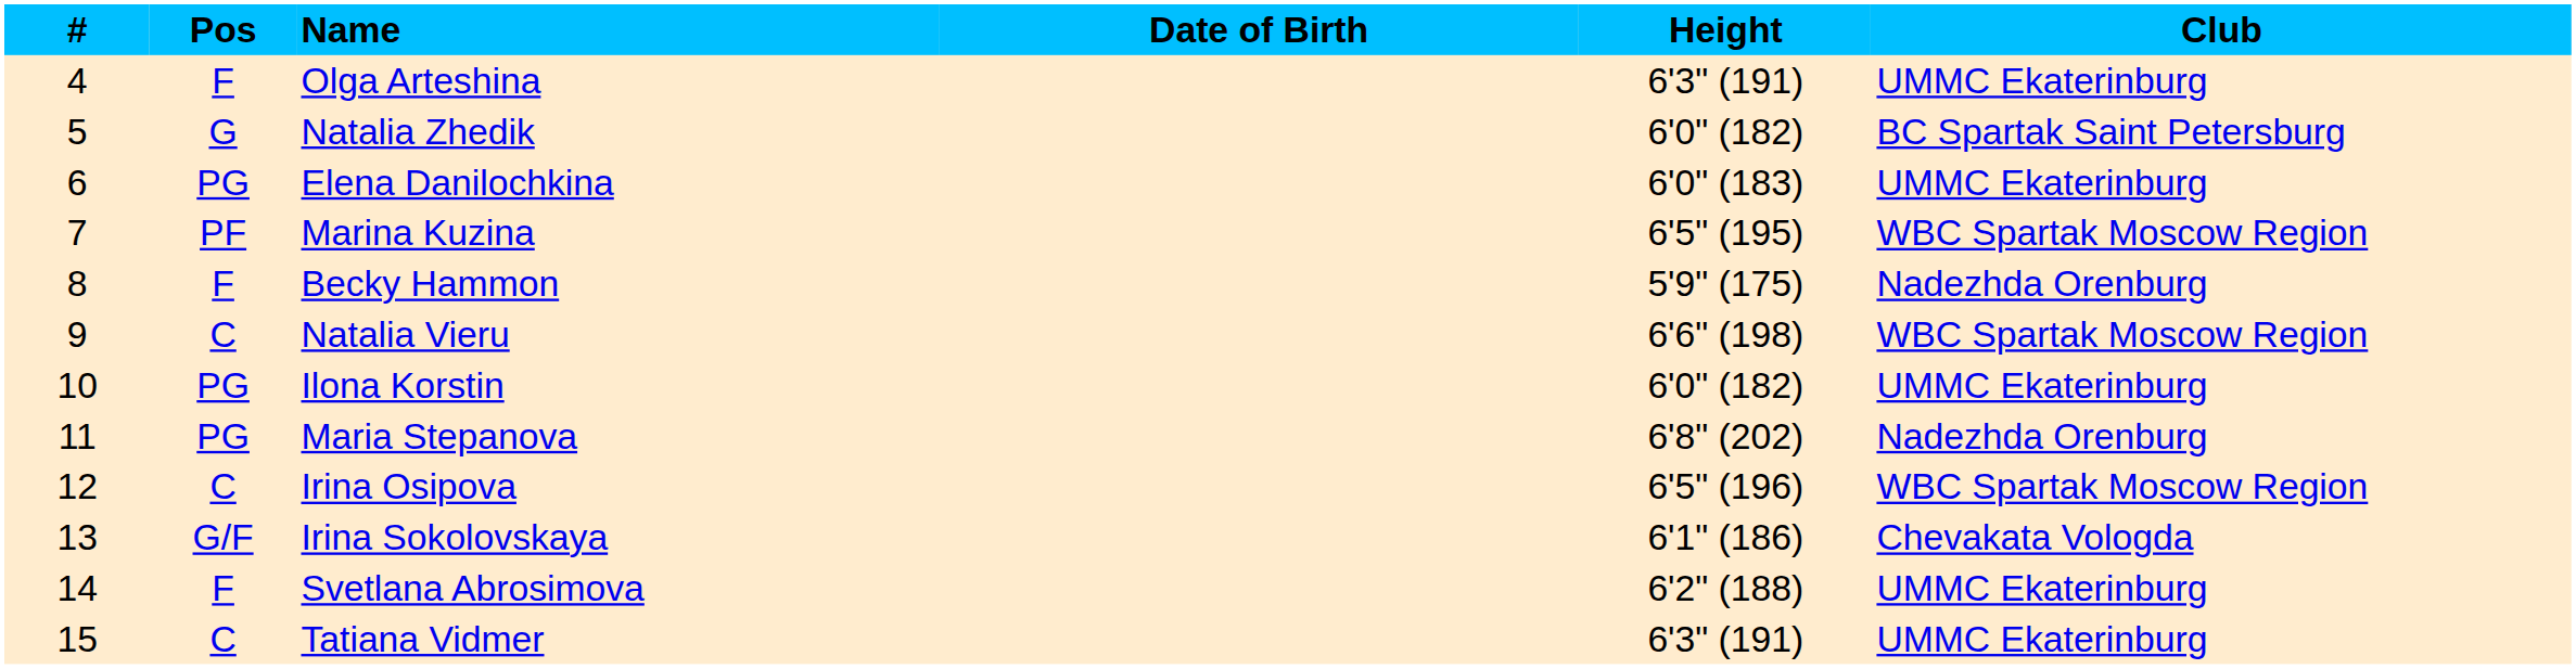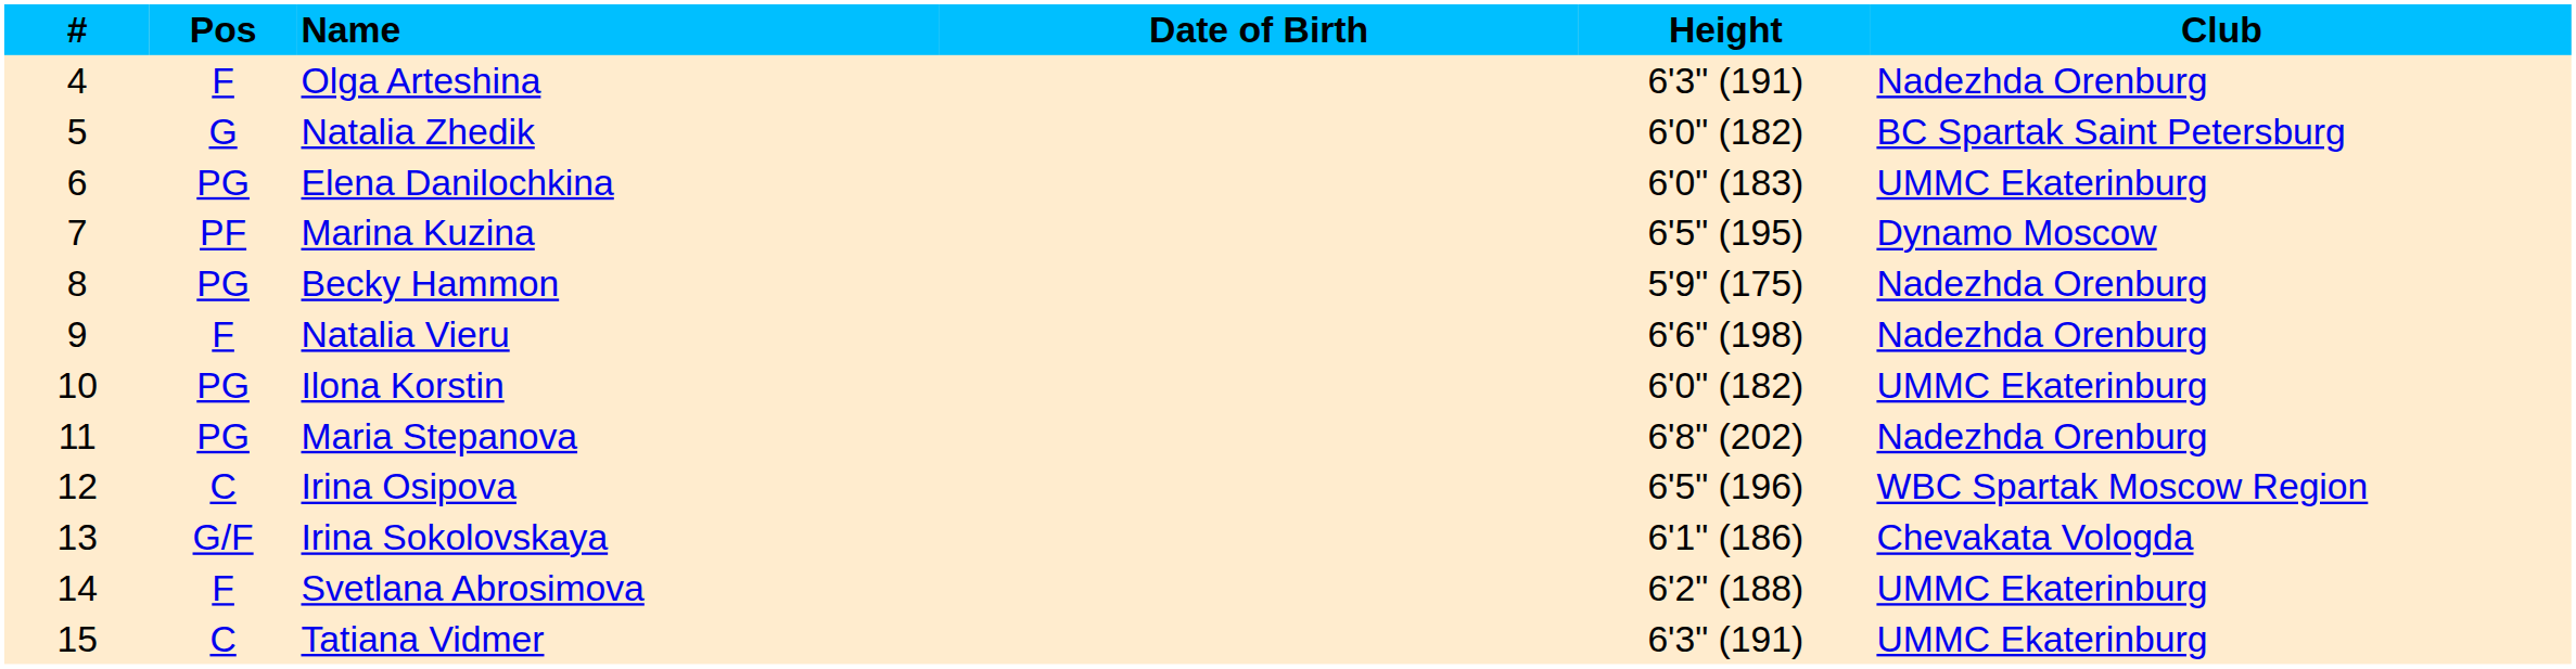 <table border=0 cellpadding=2 cellspacing=0  |- bgcolor=#FFECCE style="text-align:center; font-size:90%;" width=80%>
 <tr bgcolor=#00BFFF>
 <th width=5%>#</th>
 <th width=5%>Pos</th>
 <th width=22% align=left>Name</th>
 <th width=22%>Date of Birth</th>
 <th width=10%>Height</th>
 <th width=24%>Club</th>
 </tr>
 <tr>
 <td>4</td>
 <td><a href='#'>F</a></td>
 <td align=left><a href='#'>Olga Arteshina</a></td>
 <td align=left></td>
 <td>6'3" (191)</td>
-<td align=left> <a href='#'>UMMC Ekaterinburg</a></td>
+<td align=left> <a href='#'>Nadezhda Orenburg</a></td>
 </tr>
 <tr>
 <td>5</td>
 <td><a href='#'>G</a></td>
 <td align=left><a href='#'>Natalia Zhedik</a></td>
 <td align=left></td>
 <td>6'0" (182)</td>
 <td align=left> <a href='#'>BC Spartak Saint Petersburg</a></td>
 </tr>
 <tr>
 <td>6</td>
 <td><a href='#'>PG</a></td>
 <td align=left><a href='#'>Elena Danilochkina</a></td>
 <td align=left></td>
 <td>6'0" (183)</td>
 <td align=left> <a href='#'>UMMC Ekaterinburg</a></td>
 </tr>
 <tr>
 <td>7</td>
 <td><a href='#'>PF</a></td>
 <td align=left><a href='#'>Marina Kuzina</a></td>
 <td align=left></td>
 <td>6'5" (195)</td>
-<td align=left> <a href='#'>WBC Spartak Moscow Region</a></td>
+<td align=left> <a href='#'>Dynamo Moscow</a></td>
 </tr>
 <tr>
 <td>8</td>
-<td><a href='#'>F</a></td>
+<td><a href='#'>PG</a></td>
 <td align=left><a href='#'>Becky Hammon</a></td>
 <td align=left></td>
 <td>5'9" (175)</td>
 <td align=left> <a href='#'>Nadezhda Orenburg</a></td>
 </tr>
 <tr>
 <td>9</td>
-<td><a href='#'>C</a></td>
+<td><a href='#'>F</a></td>
 <td align=left><a href='#'>Natalia Vieru</a></td>
 <td align=left></td>
 <td>6'6" (198)</td>
-<td align=left> <a href='#'>WBC Spartak Moscow Region</a></td>
+<td align=left> <a href='#'>Nadezhda Orenburg</a></td>
 </tr>
 <tr>
 <td>10</td>
 <td><a href='#'>PG</a></td>
 <td align=left><a href='#'>Ilona Korstin</a></td>
 <td align=left></td>
 <td>6'0" (182)</td>
 <td align=left> <a href='#'>UMMC Ekaterinburg</a></td>
 </tr>
 <tr>
 <td>11</td>
 <td><a href='#'>PG</a></td>
 <td align=left><a href='#'>Maria Stepanova</a></td>
 <td align=left></td>
 <td>6'8" (202)</td>
 <td align=left> <a href='#'>Nadezhda Orenburg</a></td>
 </tr>
 <tr>
 <td>12</td>
 <td><a href='#'>C</a></td>
 <td align=left><a href='#'>Irina Osipova</a></td>
 <td align=left></td>
 <td>6'5" (196)</td>
 <td align=left> <a href='#'>WBC Spartak Moscow Region</a></td>
 </tr>
 <tr>
 <td>13</td>
 <td><a href='#'>G/F</a></td>
 <td align=left><a href='#'>Irina Sokolovskaya</a></td>
 <td align=left></td>
 <td>6'1" (186)</td>
 <td align=left> <a href='#'>Chevakata Vologda</a></td>
 </tr>
 <tr>
 <td>14</td>
 <td><a href='#'>F</a></td>
 <td align=left><a href='#'>Svetlana Abrosimova</a></td>
 <td align=left></td>
 <td>6'2" (188)</td>
 <td align=left> <a href='#'>UMMC Ekaterinburg</a></td>
 </tr>
 <tr>
 <td>15</td>
 <td><a href='#'>C</a></td>
 <td align=left><a href='#'>Tatiana Vidmer</a></td>
 <td align=left></td>
 <td>6'3" (191)</td>
 <td align=left> <a href='#'>UMMC Ekaterinburg</a></td>
 </tr>
 <tr>
 </tr>
 </table>
